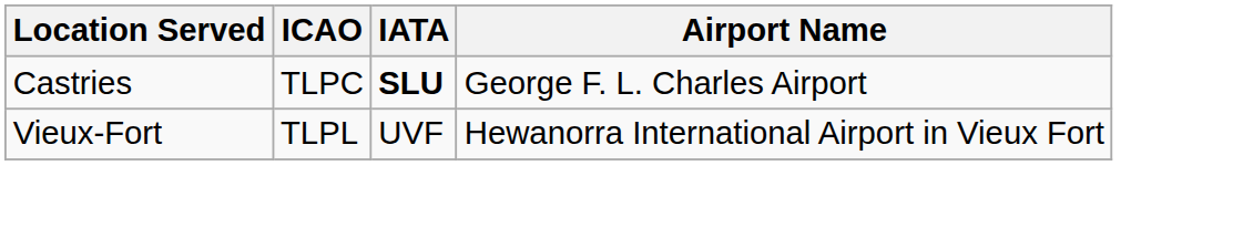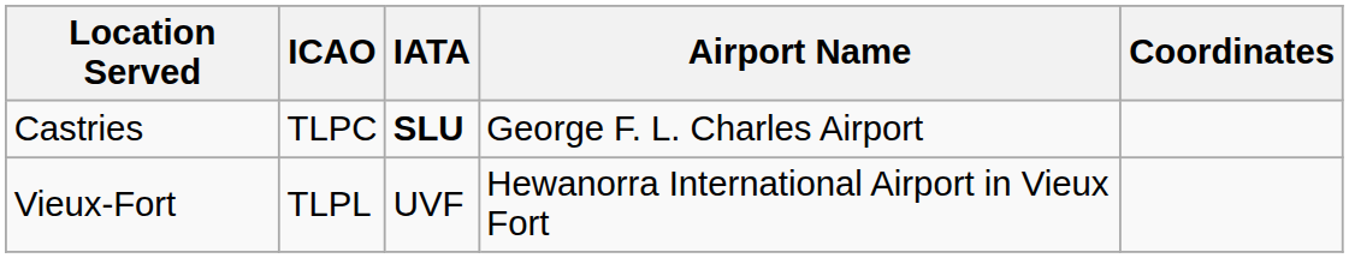 <table class="wikitable">
 <tr>
 <th>Location Served</th>
 <th>ICAO</th>
 <th>IATA</th>
 <th>Airport Name</th>
+<th>Coordinates</th>
 </tr>
 <tr>
 <td>Castries</td>
 <td>TLPC</td>
 <td><strong>SLU</strong></td>
 <td>George F. L. Charles Airport</td>
+<td></td>
 </tr>
 <tr>
 <td>Vieux-Fort</td>
 <td>TLPL</td>
 <td>UVF</td>
 <td>Hewanorra International Airport in Vieux Fort</td>
+<td></td>
 </tr>
 </table>
